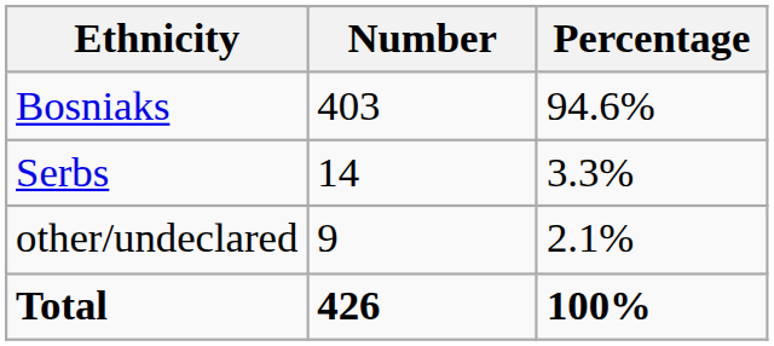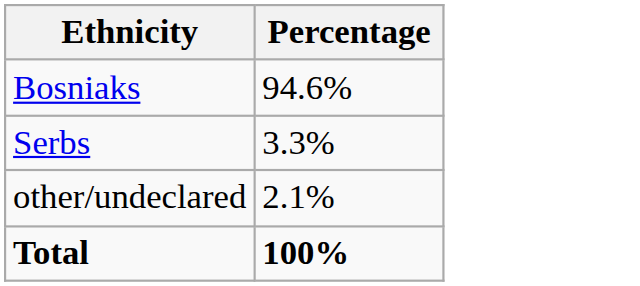 <table class="wikitable">
 <tr>
 <th width="100px">Ethnicity</th>
-<th width="80px">Number</th>
 <th width="80px">Percentage</th>
 </tr>
 <tr>
 <td><a href='#'>Bosniaks</a></td>
-<td>403</td>
 <td>94.6%</td>
 </tr>
 <tr>
 <td><a href='#'>Serbs</a></td>
-<td>14</td>
 <td>3.3%</td>
 </tr>
 <tr>
 <td>other/undeclared</td>
-<td>9</td>
 <td>2.1%</td>
 </tr>
 <tr>
 <td><strong>Total</strong></td>
-<td><strong>426</strong></td>
 <td><strong>100%</strong></td>
 </tr>
 </table>
